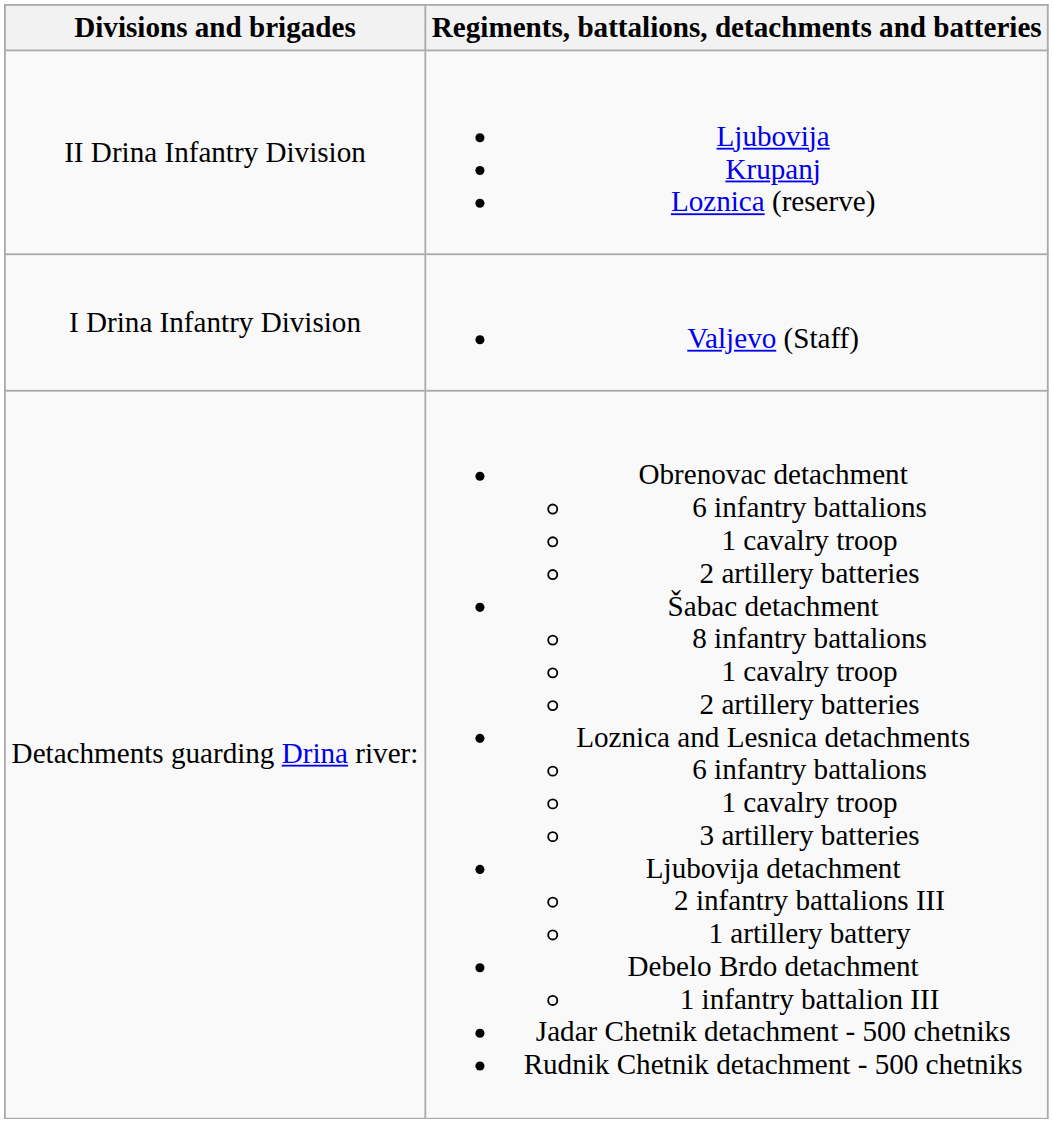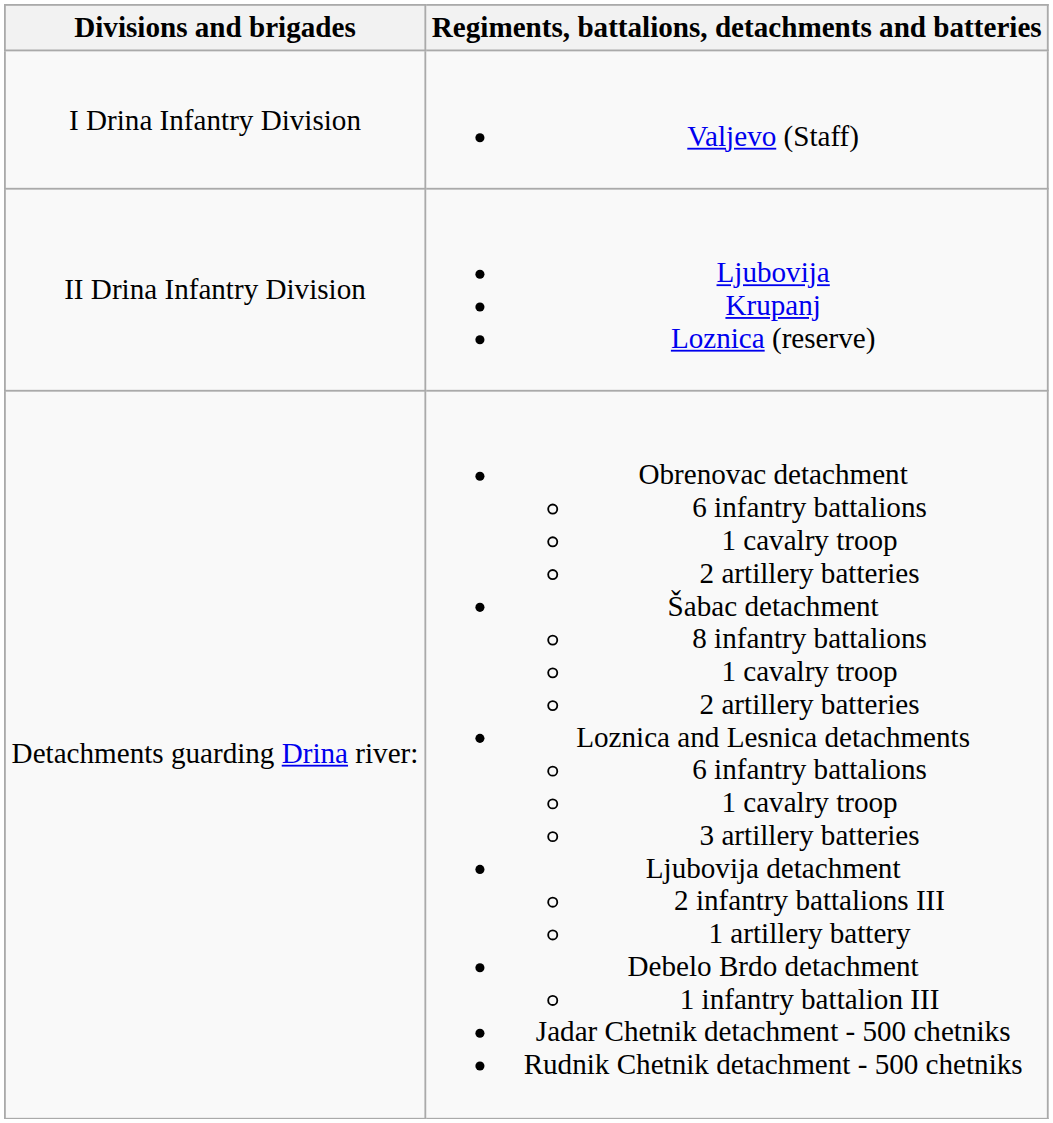 <table class="wikitable" style="text-align:center">
 <tr>
 <th>Divisions and brigades</th>
 <th>Regiments, battalions, detachments and batteries</th>
 </tr>
 <tr>
+<td>I Drina Infantry Division</td>
+<td><br><ul><li><a href='#'>Valjevo</a> (Staff)</li></ul></td>
+</tr>
+<tr>
 <td>II Drina Infantry Division</td>
 <td><br><ul><li><a href='#'>Ljubovija</a></li><li><a href='#'>Krupanj</a></li><li><a href='#'>Loznica</a> (reserve)</li></ul></td>
-</tr>
-<tr>
-<td>I Drina Infantry Division</td>
-<td><br><ul><li><a href='#'>Valjevo</a> (Staff)</li></ul></td>
 </tr>
 <tr>
 <td>Detachments guarding <a href='#'>Drina</a> river:</td>
 <td><br><ul><li>Obrenovac detachment<ul><li>6 infantry battalions</li><li>1 cavalry troop</li><li>2 artillery batteries</li></ul></li><li>Šabac detachment<ul><li>8 infantry battalions</li><li>1 cavalry troop</li><li>2 artillery batteries</li></ul></li><li>Loznica and Lesnica detachments<ul><li>6 infantry battalions</li><li>1 cavalry troop</li><li>3 artillery batteries</li></ul></li><li>Ljubovija detachment<ul><li>2 infantry battalions III</li><li>1 artillery battery</li></ul></li><li>Debelo Brdo detachment<ul><li>1 infantry battalion III</li></ul></li><li>Jadar Chetnik detachment - 500 chetniks</li><li>Rudnik Chetnik detachment - 500 chetniks</li></ul></td>
 </tr>
 </table>
